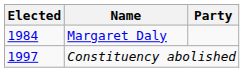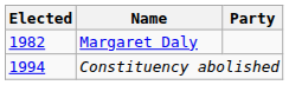 <table class="wikitable">
 <tr>
 <th>Elected</th>
 <th>Name</th>
 <th colspan=2>Party</th>
 </tr>
 <tr>
-<td><a href='#'>1984</a></td>
+<td><a href='#'>1982</a></td>
 <td><a href='#'>Margaret Daly</a></td>
 <td></td>
 </tr>
 <tr>
-<td><a href='#'>1997</a></td>
+<td><a href='#'>1994</a></td>
 <td colspan="3"><em>Constituency abolished</em></td>
 </tr>
 </table>
